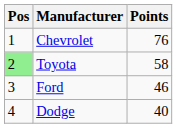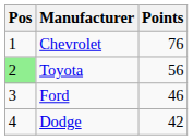 <table class="wikitable" style="font-size: 95%;">
 <tr>
 <th>Pos</th>
 <th>Manufacturer</th>
 <th>Points</th>
 </tr>
 <tr>
 <td>1</td>
 <td><a href='#'>Chevrolet</a></td>
 <td style="text-align:right;">76</td>
 </tr>
 <tr>
 <td style="background: lightgreen;">2</td>
 <td><a href='#'>Toyota</a></td>
-<td style="text-align:right;">58</td>
+<td style="text-align:right;">56</td>
 </tr>
 <tr>
 <td>3</td>
 <td><a href='#'>Ford</a></td>
 <td style="text-align:right;">46</td>
 </tr>
 <tr>
 <td>4</td>
 <td><a href='#'>Dodge</a></td>
-<td style="text-align:right;">40</td>
+<td style="text-align:right;">42</td>
 </tr>
 </table>
